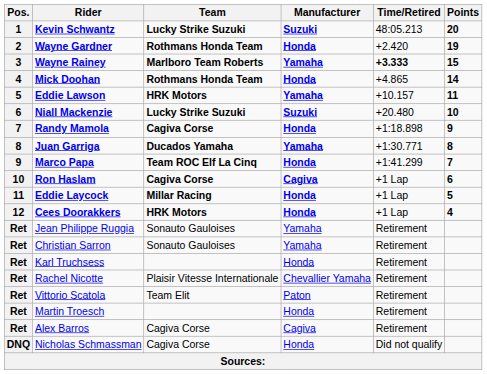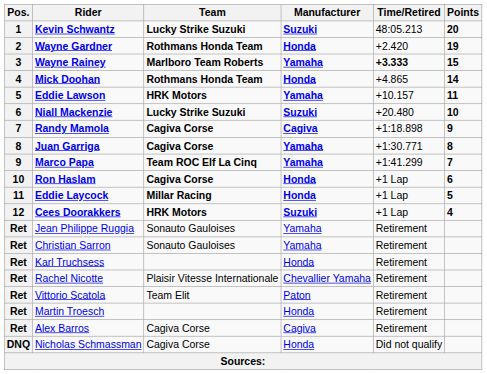 <table class="wikitable" style="font-size: 95%;">
 <tr>
 <th>Pos.</th>
 <th>Rider</th>
 <th>Team</th>
 <th>Manufacturer</th>
 <th>Time/Retired</th>
 <th>Points</th>
 </tr>
 <tr>
 <th>1</th>
 <td> <strong><a href='#'>Kevin Schwantz</a></strong></td>
 <td><strong>Lucky Strike Suzuki</strong></td>
 <td><strong><a href='#'>Suzuki</a></strong></td>
 <td>48:05.213</td>
 <td><strong>20</strong></td>
 </tr>
 <tr>
 <th>2</th>
 <td> <strong><a href='#'>Wayne Gardner</a></strong></td>
 <td><strong>Rothmans Honda Team</strong></td>
 <td><strong><a href='#'>Honda</a></strong></td>
 <td>+2.420</td>
 <td><strong>19</strong></td>
 </tr>
 <tr>
 <th>3</th>
 <td> <strong><a href='#'>Wayne Rainey</a></strong></td>
 <td><strong>Marlboro Team Roberts</strong></td>
 <td><strong><a href='#'>Yamaha</a></strong></td>
 <td><strong>+3.333</strong></td>
 <td><strong>15</strong></td>
 </tr>
 <tr>
 <th>4</th>
 <td> <strong><a href='#'>Mick Doohan</a></strong></td>
 <td><strong>Rothmans Honda Team</strong></td>
 <td><strong><a href='#'>Honda</a></strong></td>
 <td>+4.865</td>
 <td><strong>14</strong></td>
 </tr>
 <tr>
 <th>5</th>
 <td> <strong><a href='#'>Eddie Lawson</a></strong></td>
 <td><strong>HRK Motors</strong></td>
 <td><strong><a href='#'>Yamaha</a></strong></td>
 <td>+10.157</td>
 <td><strong>11</strong></td>
 </tr>
 <tr>
 <th>6</th>
 <td> <strong><a href='#'>Niall Mackenzie</a></strong></td>
 <td><strong>Lucky Strike Suzuki</strong></td>
 <td><strong><a href='#'>Suzuki</a></strong></td>
 <td>+20.480</td>
 <td><strong>10</strong></td>
 </tr>
 <tr>
 <th>7</th>
 <td> <strong><a href='#'>Randy Mamola</a></strong></td>
 <td><strong>Cagiva Corse</strong></td>
-<td><strong><a href='#'>Honda</a></strong></td>
+<td><strong><a href='#'>Cagiva</a></strong></td>
 <td>+1:18.898</td>
 <td><strong>9</strong></td>
 </tr>
 <tr>
 <th>8</th>
 <td> <strong><a href='#'>Juan Garriga</a></strong></td>
-<td><strong>Ducados Yamaha</strong></td>
+<td><strong>Cagiva Corse</strong></td>
 <td><strong><a href='#'>Yamaha</a></strong></td>
 <td>+1:30.771</td>
 <td><strong>8</strong></td>
 </tr>
 <tr>
 <th>9</th>
 <td> <strong><a href='#'>Marco Papa</a></strong></td>
 <td><strong>Team ROC Elf La Cinq</strong></td>
-<td><strong><a href='#'>Honda</a></strong></td>
+<td><strong><a href='#'>Yamaha</a></strong></td>
 <td>+1:41.299</td>
 <td><strong>7</strong></td>
 </tr>
 <tr>
 <th>10</th>
 <td> <strong><a href='#'>Ron Haslam</a></strong></td>
 <td><strong>Cagiva Corse</strong></td>
-<td><strong><a href='#'>Cagiva</a></strong></td>
+<td><strong><a href='#'>Honda</a></strong></td>
 <td>+1 Lap</td>
 <td><strong>6</strong></td>
 </tr>
 <tr>
 <th>11</th>
 <td> <strong><a href='#'>Eddie Laycock</a></strong></td>
 <td><strong>Millar Racing</strong></td>
 <td><strong><a href='#'>Honda</a></strong></td>
 <td>+1 Lap</td>
 <td><strong>5</strong></td>
 </tr>
 <tr>
 <th>12</th>
 <td> <strong><a href='#'>Cees Doorakkers</a></strong></td>
 <td><strong>HRK Motors</strong></td>
-<td><strong><a href='#'>Honda</a></strong></td>
+<td><strong><a href='#'>Suzuki</a></strong></td>
 <td>+1 Lap</td>
 <td><strong>4</strong></td>
 </tr>
 <tr>
 <th>Ret</th>
 <td> <a href='#'>Jean Philippe Ruggia</a></td>
 <td>Sonauto Gauloises</td>
 <td><a href='#'>Yamaha</a></td>
 <td>Retirement</td>
 <td></td>
 </tr>
 <tr>
 <th>Ret</th>
 <td> <a href='#'>Christian Sarron</a></td>
 <td>Sonauto Gauloises</td>
 <td><a href='#'>Yamaha</a></td>
 <td>Retirement</td>
 <td></td>
 </tr>
 <tr>
 <th>Ret</th>
 <td> <a href='#'>Karl Truchsess</a></td>
 <td></td>
 <td><a href='#'>Honda</a></td>
 <td>Retirement</td>
 <td></td>
 </tr>
 <tr>
 <th>Ret</th>
 <td> <a href='#'>Rachel Nicotte</a></td>
 <td>Plaisir Vitesse Internationale</td>
 <td><a href='#'>Chevallier Yamaha</a></td>
 <td>Retirement</td>
 <td></td>
 </tr>
 <tr>
 <th>Ret</th>
 <td> <a href='#'>Vittorio Scatola</a></td>
 <td>Team Elit</td>
 <td><a href='#'>Paton</a></td>
 <td>Retirement</td>
 <td></td>
 </tr>
 <tr>
 <th>Ret</th>
 <td> <a href='#'>Martin Troesch</a></td>
 <td></td>
 <td><a href='#'>Honda</a></td>
 <td>Retirement</td>
 <td></td>
 </tr>
 <tr>
 <th>Ret</th>
 <td> <a href='#'>Alex Barros</a></td>
 <td>Cagiva Corse</td>
 <td><a href='#'>Cagiva</a></td>
 <td>Retirement</td>
 <td></td>
 </tr>
 <tr>
 <th>DNQ</th>
 <td> <a href='#'>Nicholas Schmassman</a></td>
 <td>Cagiva Corse</td>
 <td><a href='#'>Honda</a></td>
 <td>Did not qualify</td>
 <td></td>
 </tr>
 <tr>
 <th colspan=8>Sources:</th>
 </tr>
 </table>
